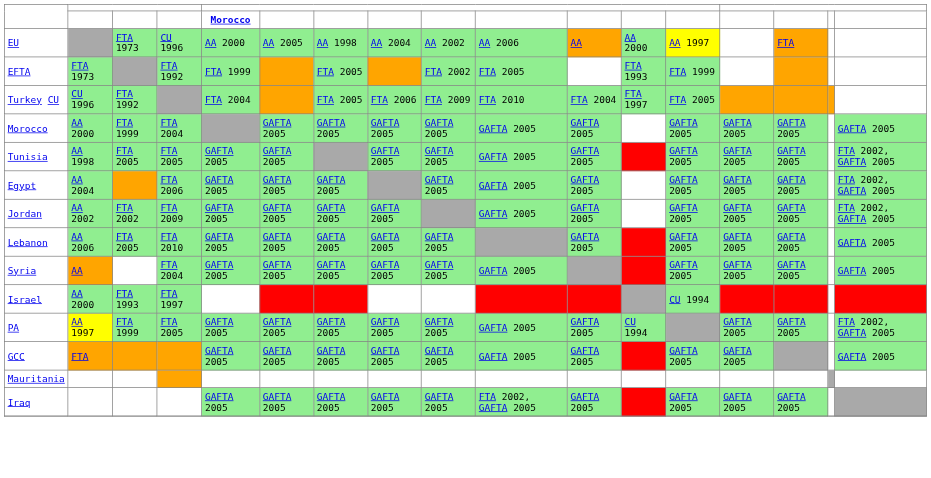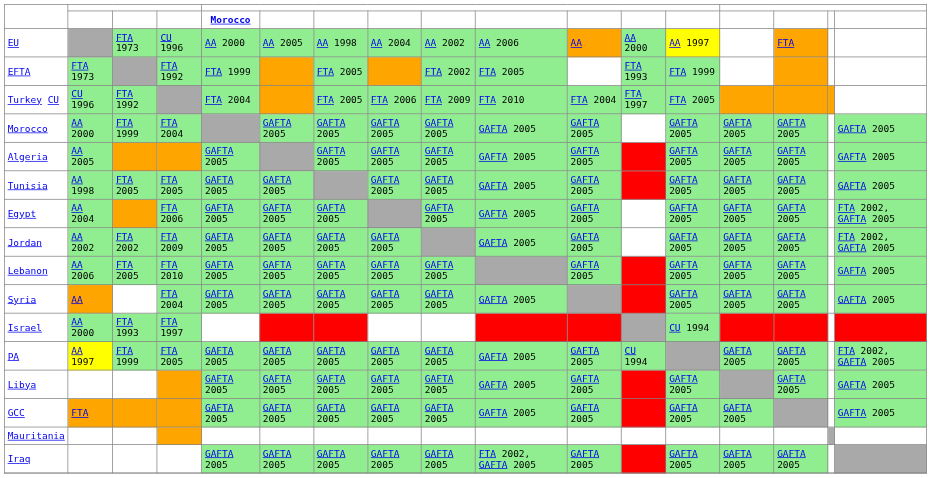 <table border="1" cellpadding="4" cellspacing=0 class="toccolours" style="border-collapse:collapse">
 <tr>
 <th rowspan="2"></th>
 <th colspan=3><strong></strong></th>
 <th colspan="9"><strong></strong></th>
 <th colspan=4><strong></strong></th>
 </tr>
 <tr>
 <th><strong></strong></th>
 <th><strong></strong></th>
 <th><strong></strong></th>
 <th><a href='#'>Morocco</a></th>
 <th><strong></strong></th>
 <th><strong></strong></th>
 <th><strong></strong></th>
 <th><strong></strong></th>
 <th><strong></strong></th>
 <th><strong></strong></th>
 <th><strong></strong></th>
 <th><strong></strong></th>
 <th><strong></strong></th>
 <th><strong></strong></th>
 <th><strong></strong></th>
 <th><strong></strong></th>
 </tr>
 <tr>
 <td><a href='#'>EU</a></td>
 <td bgcolor=darkgray></td>
 <td bgcolor=lightgreen><a href='#'>FTA</a> 1973</td>
 <td bgcolor=lightgreen><a href='#'>CU</a> 1996</td>
 <td bgcolor=lightgreen><a href='#'>AA</a> 2000</td>
 <td bgcolor=lightgreen><a href='#'>AA</a> 2005</td>
 <td bgcolor=lightgreen><a href='#'>AA</a> 1998</td>
 <td bgcolor=lightgreen><a href='#'>AA</a> 2004</td>
 <td bgcolor=lightgreen><a href='#'>AA</a> 2002</td>
 <td bgcolor=lightgreen><a href='#'>AA</a> 2006</td>
 <td bgcolor=orange><a href='#'>AA</a></td>
 <td bgcolor=lightgreen><a href='#'>AA</a> 2000</td>
 <td bgcolor=yellow><a href='#'>AA</a> 1997</td>
 <td></td>
 <td bgcolor=orange><a href='#'>FTA</a></td>
 <td></td>
 <td></td>
 </tr>
 <tr>
 <td><a href='#'>EFTA</a></td>
 <td bgcolor=lightgreen><a href='#'>FTA</a> 1973</td>
 <td bgcolor=darkgray></td>
 <td bgcolor=lightgreen><a href='#'>FTA</a> 1992</td>
 <td bgcolor=lightgreen><a href='#'>FTA</a> 1999</td>
 <td bgcolor=orange></td>
 <td bgcolor=lightgreen><a href='#'>FTA</a> 2005</td>
 <td bgcolor=orange></td>
 <td bgcolor=lightgreen><a href='#'>FTA</a> 2002</td>
 <td bgcolor=lightgreen><a href='#'>FTA</a> 2005</td>
 <td></td>
 <td bgcolor=lightgreen><a href='#'>FTA</a> 1993</td>
 <td bgcolor=lightgreen><a href='#'>FTA</a> 1999</td>
 <td></td>
 <td bgcolor=orange></td>
 <td></td>
 <td></td>
 </tr>
 <tr>
 <td><a href='#'>Turkey</a> <a href='#'>CU</a></td>
 <td bgcolor=lightgreen><a href='#'>CU</a> 1996</td>
 <td bgcolor=lightgreen><a href='#'>FTA</a> 1992</td>
 <td bgcolor=darkgray></td>
 <td bgcolor=lightgreen><a href='#'>FTA</a> 2004</td>
 <td bgcolor=orange></td>
 <td bgcolor=lightgreen><a href='#'>FTA</a> 2005</td>
 <td bgcolor=lightgreen><a href='#'>FTA</a> 2006</td>
 <td bgcolor=lightgreen><a href='#'>FTA</a> 2009</td>
 <td bgcolor=lightgreen><a href='#'>FTA</a> 2010</td>
 <td bgcolor=lightgreen><a href='#'>FTA</a> 2004</td>
 <td bgcolor=lightgreen><a href='#'>FTA</a> 1997</td>
 <td bgcolor=lightgreen><a href='#'>FTA</a> 2005</td>
 <td bgcolor=orange></td>
 <td bgcolor=orange></td>
 <td bgcolor=orange></td>
 <td></td>
 </tr>
 <tr>
 <td><a href='#'>Morocco</a></td>
 <td bgcolor=lightgreen><a href='#'>AA</a> 2000</td>
 <td bgcolor=lightgreen><a href='#'>FTA</a> 1999</td>
 <td bgcolor=lightgreen><a href='#'>FTA</a> 2004</td>
 <td bgcolor=darkgray></td>
 <td bgcolor=lightgreen><a href='#'>GAFTA</a> 2005</td>
 <td bgcolor=lightgreen><a href='#'>GAFTA</a> 2005</td>
 <td bgcolor=lightgreen><a href='#'>GAFTA</a> 2005</td>
 <td bgcolor=lightgreen><a href='#'>GAFTA</a> 2005</td>
 <td bgcolor=lightgreen><a href='#'>GAFTA</a> 2005</td>
 <td bgcolor=lightgreen><a href='#'>GAFTA</a> 2005</td>
 <td></td>
 <td bgcolor=lightgreen><a href='#'>GAFTA</a> 2005</td>
 <td bgcolor=lightgreen><a href='#'>GAFTA</a> 2005</td>
 <td bgcolor=lightgreen><a href='#'>GAFTA</a> 2005</td>
 <td></td>
 <td bgcolor=lightgreen><a href='#'>GAFTA</a> 2005</td>
 </tr>
 <tr>
+<td><a href='#'>Algeria</a></td>
+<td bgcolor=lightgreen><a href='#'>AA</a> 2005</td>
+<td bgcolor=orange></td>
+<td bgcolor=orange></td>
+<td bgcolor=lightgreen><a href='#'>GAFTA</a> 2005</td>
+<td bgcolor=darkgray></td>
+<td bgcolor=lightgreen><a href='#'>GAFTA</a> 2005</td>
+<td bgcolor=lightgreen><a href='#'>GAFTA</a> 2005</td>
+<td bgcolor=lightgreen><a href='#'>GAFTA</a> 2005</td>
+<td bgcolor=lightgreen><a href='#'>GAFTA</a> 2005</td>
+<td bgcolor=lightgreen><a href='#'>GAFTA</a> 2005</td>
+<td bgcolor=red></td>
+<td bgcolor=lightgreen><a href='#'>GAFTA</a> 2005</td>
+<td bgcolor=lightgreen><a href='#'>GAFTA</a> 2005</td>
+<td bgcolor=lightgreen><a href='#'>GAFTA</a> 2005</td>
+<td></td>
+<td bgcolor=lightgreen><a href='#'>GAFTA</a> 2005</td>
+</tr>
+<tr>
 <td><a href='#'>Tunisia</a></td>
 <td bgcolor=lightgreen><a href='#'>AA</a> 1998</td>
 <td bgcolor=lightgreen><a href='#'>FTA</a> 2005</td>
 <td bgcolor=lightgreen><a href='#'>FTA</a> 2005</td>
 <td bgcolor=lightgreen><a href='#'>GAFTA</a> 2005</td>
 <td bgcolor=lightgreen><a href='#'>GAFTA</a> 2005</td>
 <td bgcolor=darkgray></td>
 <td bgcolor=lightgreen><a href='#'>GAFTA</a> 2005</td>
 <td bgcolor=lightgreen><a href='#'>GAFTA</a> 2005</td>
 <td bgcolor=lightgreen><a href='#'>GAFTA</a> 2005</td>
 <td bgcolor=lightgreen><a href='#'>GAFTA</a> 2005</td>
 <td bgcolor=red></td>
 <td bgcolor=lightgreen><a href='#'>GAFTA</a> 2005</td>
 <td bgcolor=lightgreen><a href='#'>GAFTA</a> 2005</td>
 <td bgcolor=lightgreen><a href='#'>GAFTA</a> 2005</td>
 <td></td>
-<td bgcolor=lightgreen><a href='#'>FTA</a> 2002, <a href='#'>GAFTA</a> 2005</td>
+<td bgcolor=lightgreen><a href='#'>GAFTA</a> 2005</td>
 </tr>
 <tr>
 <td><a href='#'>Egypt</a></td>
 <td bgcolor=lightgreen><a href='#'>AA</a> 2004</td>
 <td bgcolor=orange></td>
 <td bgcolor=lightgreen><a href='#'>FTA</a> 2006</td>
 <td bgcolor=lightgreen><a href='#'>GAFTA</a> 2005</td>
 <td bgcolor=lightgreen><a href='#'>GAFTA</a> 2005</td>
 <td bgcolor=lightgreen><a href='#'>GAFTA</a> 2005</td>
 <td bgcolor=darkgray></td>
 <td bgcolor=lightgreen><a href='#'>GAFTA</a> 2005</td>
 <td bgcolor=lightgreen><a href='#'>GAFTA</a> 2005</td>
 <td bgcolor=lightgreen><a href='#'>GAFTA</a> 2005</td>
 <td></td>
 <td bgcolor=lightgreen><a href='#'>GAFTA</a> 2005</td>
 <td bgcolor=lightgreen><a href='#'>GAFTA</a> 2005</td>
 <td bgcolor=lightgreen><a href='#'>GAFTA</a> 2005</td>
 <td></td>
 <td bgcolor=lightgreen><a href='#'>FTA</a> 2002, <a href='#'>GAFTA</a> 2005</td>
 </tr>
 <tr>
 <td><a href='#'>Jordan</a></td>
 <td bgcolor=lightgreen><a href='#'>AA</a> 2002</td>
 <td bgcolor=lightgreen><a href='#'>FTA</a> 2002</td>
 <td bgcolor=lightgreen><a href='#'>FTA</a> 2009</td>
 <td bgcolor=lightgreen><a href='#'>GAFTA</a> 2005</td>
 <td bgcolor=lightgreen><a href='#'>GAFTA</a> 2005</td>
 <td bgcolor=lightgreen><a href='#'>GAFTA</a> 2005</td>
 <td bgcolor=lightgreen><a href='#'>GAFTA</a> 2005</td>
 <td bgcolor=darkgray></td>
 <td bgcolor=lightgreen><a href='#'>GAFTA</a> 2005</td>
 <td bgcolor=lightgreen><a href='#'>GAFTA</a> 2005</td>
 <td></td>
 <td bgcolor=lightgreen><a href='#'>GAFTA</a> 2005</td>
 <td bgcolor=lightgreen><a href='#'>GAFTA</a> 2005</td>
 <td bgcolor=lightgreen><a href='#'>GAFTA</a> 2005</td>
 <td></td>
 <td bgcolor=lightgreen><a href='#'>FTA</a> 2002, <a href='#'>GAFTA</a> 2005</td>
 </tr>
 <tr>
 <td><a href='#'>Lebanon</a></td>
 <td bgcolor=lightgreen><a href='#'>AA</a> 2006</td>
 <td bgcolor=lightgreen><a href='#'>FTA</a> 2005</td>
 <td bgcolor=lightgreen><a href='#'>FTA</a> 2010</td>
 <td bgcolor=lightgreen><a href='#'>GAFTA</a> 2005</td>
 <td bgcolor=lightgreen><a href='#'>GAFTA</a> 2005</td>
 <td bgcolor=lightgreen><a href='#'>GAFTA</a> 2005</td>
 <td bgcolor=lightgreen><a href='#'>GAFTA</a> 2005</td>
 <td bgcolor=lightgreen><a href='#'>GAFTA</a> 2005</td>
 <td bgcolor=darkgray></td>
 <td bgcolor=lightgreen><a href='#'>GAFTA</a> 2005</td>
 <td bgcolor=red></td>
 <td bgcolor=lightgreen><a href='#'>GAFTA</a> 2005</td>
 <td bgcolor=lightgreen><a href='#'>GAFTA</a> 2005</td>
 <td bgcolor=lightgreen><a href='#'>GAFTA</a> 2005</td>
 <td></td>
 <td bgcolor=lightgreen><a href='#'>GAFTA</a> 2005</td>
 </tr>
 <tr>
 <td><a href='#'>Syria</a></td>
 <td bgcolor=orange><a href='#'>AA</a></td>
 <td></td>
 <td bgcolor=lightgreen><a href='#'>FTA</a> 2004</td>
 <td bgcolor=lightgreen><a href='#'>GAFTA</a> 2005</td>
 <td bgcolor=lightgreen><a href='#'>GAFTA</a> 2005</td>
 <td bgcolor=lightgreen><a href='#'>GAFTA</a> 2005</td>
 <td bgcolor=lightgreen><a href='#'>GAFTA</a> 2005</td>
 <td bgcolor=lightgreen><a href='#'>GAFTA</a> 2005</td>
 <td bgcolor=lightgreen><a href='#'>GAFTA</a> 2005</td>
 <td bgcolor=darkgray></td>
 <td bgcolor=red></td>
 <td bgcolor=lightgreen><a href='#'>GAFTA</a> 2005</td>
 <td bgcolor=lightgreen><a href='#'>GAFTA</a> 2005</td>
 <td bgcolor=lightgreen><a href='#'>GAFTA</a> 2005</td>
 <td></td>
 <td bgcolor=lightgreen><a href='#'>GAFTA</a> 2005</td>
 </tr>
 <tr>
 <td><a href='#'>Israel</a></td>
 <td bgcolor=lightgreen><a href='#'>AA</a> 2000</td>
 <td bgcolor=lightgreen><a href='#'>FTA</a> 1993</td>
 <td bgcolor=lightgreen><a href='#'>FTA</a> 1997</td>
 <td></td>
 <td bgcolor=red></td>
 <td bgcolor=red></td>
 <td></td>
 <td></td>
 <td bgcolor=red></td>
 <td bgcolor=red></td>
 <td bgcolor=darkgray></td>
 <td bgcolor=lightgreen><a href='#'>CU</a> 1994</td>
 <td bgcolor=red></td>
 <td bgcolor=red></td>
 <td></td>
 <td bgcolor=red></td>
 </tr>
 <tr>
 <td><a href='#'>PA</a></td>
 <td bgcolor=yellow><a href='#'>AA</a> 1997</td>
 <td bgcolor=lightgreen><a href='#'>FTA</a> 1999</td>
 <td bgcolor=lightgreen><a href='#'>FTA</a> 2005</td>
 <td bgcolor=lightgreen><a href='#'>GAFTA</a> 2005</td>
 <td bgcolor=lightgreen><a href='#'>GAFTA</a> 2005</td>
 <td bgcolor=lightgreen><a href='#'>GAFTA</a> 2005</td>
 <td bgcolor=lightgreen><a href='#'>GAFTA</a> 2005</td>
 <td bgcolor=lightgreen><a href='#'>GAFTA</a> 2005</td>
 <td bgcolor=lightgreen><a href='#'>GAFTA</a> 2005</td>
 <td bgcolor=lightgreen><a href='#'>GAFTA</a> 2005</td>
 <td bgcolor=lightgreen><a href='#'>CU</a> 1994</td>
 <td bgcolor=darkgray></td>
 <td bgcolor=lightgreen><a href='#'>GAFTA</a> 2005</td>
 <td bgcolor=lightgreen><a href='#'>GAFTA</a> 2005</td>
 <td></td>
 <td bgcolor=lightgreen><a href='#'>FTA</a> 2002, <a href='#'>GAFTA</a> 2005</td>
 </tr>
 <tr>
+<td><a href='#'>Libya</a></td>
+<td></td>
+<td></td>
+<td bgcolor=orange></td>
+<td bgcolor=lightgreen><a href='#'>GAFTA</a> 2005</td>
+<td bgcolor=lightgreen><a href='#'>GAFTA</a> 2005</td>
+<td bgcolor=lightgreen><a href='#'>GAFTA</a> 2005</td>
+<td bgcolor=lightgreen><a href='#'>GAFTA</a> 2005</td>
+<td bgcolor=lightgreen><a href='#'>GAFTA</a> 2005</td>
+<td bgcolor=lightgreen><a href='#'>GAFTA</a> 2005</td>
+<td bgcolor=lightgreen><a href='#'>GAFTA</a> 2005</td>
+<td bgcolor=red></td>
+<td bgcolor=lightgreen><a href='#'>GAFTA</a> 2005</td>
+<td bgcolor=darkgray></td>
+<td bgcolor=lightgreen><a href='#'>GAFTA</a> 2005</td>
+<td></td>
+<td bgcolor=lightgreen><a href='#'>GAFTA</a> 2005</td>
+</tr>
+<tr>
 <td><a href='#'>GCC</a></td>
 <td bgcolor=orange><a href='#'>FTA</a></td>
 <td bgcolor=orange></td>
 <td bgcolor=orange></td>
 <td bgcolor=lightgreen><a href='#'>GAFTA</a> 2005</td>
 <td bgcolor=lightgreen><a href='#'>GAFTA</a> 2005</td>
 <td bgcolor=lightgreen><a href='#'>GAFTA</a> 2005</td>
 <td bgcolor=lightgreen><a href='#'>GAFTA</a> 2005</td>
 <td bgcolor=lightgreen><a href='#'>GAFTA</a> 2005</td>
 <td bgcolor=lightgreen><a href='#'>GAFTA</a> 2005</td>
 <td bgcolor=lightgreen><a href='#'>GAFTA</a> 2005</td>
 <td bgcolor=red></td>
 <td bgcolor=lightgreen><a href='#'>GAFTA</a> 2005</td>
 <td bgcolor=lightgreen><a href='#'>GAFTA</a> 2005</td>
 <td bgcolor=darkgray></td>
 <td></td>
 <td bgcolor=lightgreen><a href='#'>GAFTA</a> 2005</td>
 </tr>
 <tr>
 <td><a href='#'>Mauritania</a></td>
 <td></td>
 <td></td>
 <td bgcolor=orange></td>
 <td></td>
 <td></td>
 <td></td>
 <td></td>
 <td></td>
 <td></td>
 <td></td>
 <td></td>
 <td></td>
 <td></td>
 <td></td>
 <td bgcolor=darkgray></td>
 <td></td>
 </tr>
 <tr>
 <td><a href='#'>Iraq</a></td>
 <td></td>
 <td></td>
 <td></td>
 <td bgcolor=lightgreen><a href='#'>GAFTA</a> 2005</td>
 <td bgcolor=lightgreen><a href='#'>GAFTA</a> 2005</td>
 <td bgcolor=lightgreen><a href='#'>GAFTA</a> 2005</td>
 <td bgcolor=lightgreen><a href='#'>GAFTA</a> 2005</td>
 <td bgcolor=lightgreen><a href='#'>GAFTA</a> 2005</td>
 <td bgcolor=lightgreen><a href='#'>FTA</a> 2002, <a href='#'>GAFTA</a> 2005</td>
 <td bgcolor=lightgreen><a href='#'>GAFTA</a> 2005</td>
 <td bgcolor=red></td>
 <td bgcolor=lightgreen><a href='#'>GAFTA</a> 2005</td>
 <td bgcolor=lightgreen><a href='#'>GAFTA</a> 2005</td>
 <td bgcolor=lightgreen><a href='#'>GAFTA</a> 2005</td>
 <td></td>
 <td bgcolor=darkgray></td>
 </tr>
 <tr>
 </tr>
 </table>
